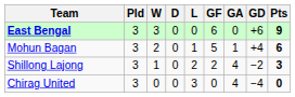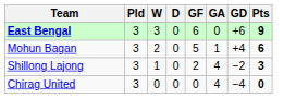 <table class="wikitable" style="text-align: center;">
 <tr>
 <th width=165>Team</th>
 <th width=20>Pld</th>
 <th width=20>W</th>
 <th width=20>D</th>
-<th width=20>L</th>
 <th width=20>GF</th>
 <th width=20>GA</th>
 <th width=20>GD</th>
 <th width=20>Pts</th>
 </tr>
 <tr bgcolor="#ccffcc">
 <td align=left><strong><a href='#'>East Bengal</a></strong></td>
 <td>3</td>
 <td>3</td>
-<td>0</td>
 <td>0</td>
 <td>6</td>
 <td>0</td>
 <td>+6</td>
 <td><strong>9</strong></td>
 </tr>
 <tr>
 <td align=left><a href='#'>Mohun Bagan</a></td>
 <td>3</td>
 <td>2</td>
 <td>0</td>
-<td>1</td>
 <td>5</td>
 <td>1</td>
 <td>+4</td>
 <td><strong>6</strong></td>
 </tr>
 <tr>
 <td align=left><a href='#'>Shillong Lajong</a></td>
 <td>3</td>
 <td>1</td>
 <td>0</td>
 <td>2</td>
-<td>2</td>
 <td>4</td>
 <td>−2</td>
 <td><strong>3</strong></td>
 </tr>
 <tr>
 <td align=left><a href='#'>Chirag United</a></td>
 <td>3</td>
 <td>0</td>
 <td>0</td>
-<td>3</td>
 <td>0</td>
 <td>4</td>
 <td>−4</td>
 <td><strong>0</strong></td>
 </tr>
 </table>
